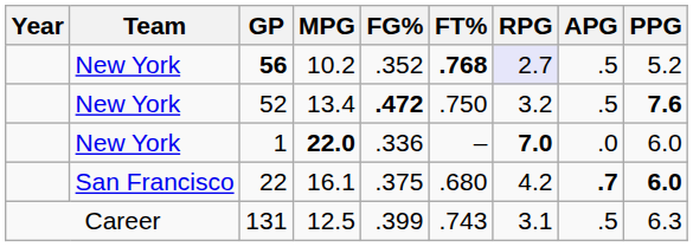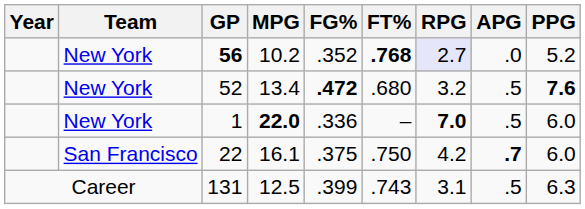 <table class="wikitable sortable" style="font-size:95%; text-align:right;">
 <tr>
 <th>Year</th>
 <th>Team</th>
 <th>GP</th>
 <th>MPG</th>
 <th>FG%</th>
 <th>FT%</th>
 <th>RPG</th>
 <th>APG</th>
 <th>PPG</th>
 </tr>
 <tr>
 <td style="text-align:left;"></td>
 <td style="text-align:left;"><a href='#'>New York</a></td>
 <td><strong>56</strong></td>
 <td>10.2</td>
 <td>.352</td>
 <td><strong>.768</strong></td>
 <td style="background: lavender;">2.7</td>
-<td>.5</td>
+<td>.0</td>
 <td>5.2</td>
 </tr>
 <tr>
 <td style="text-align:left;"></td>
 <td style="text-align:left;"><a href='#'>New York</a></td>
 <td>52</td>
 <td>13.4</td>
 <td><strong>.472</strong></td>
-<td>.750</td>
+<td>.680</td>
 <td>3.2</td>
 <td>.5</td>
 <td><strong>7.6</strong></td>
 </tr>
 <tr>
 <td style="text-align:left;"></td>
 <td style="text-align:left;"><a href='#'>New York</a></td>
 <td>1</td>
 <td><strong>22.0</strong></td>
 <td>.336</td>
 <td>–</td>
 <td><strong>7.0</strong></td>
-<td>.0</td>
+<td>.5</td>
 <td>6.0</td>
 </tr>
 <tr>
 <td style="text-align:left;"></td>
 <td style="text-align:left;"><a href='#'>San Francisco</a></td>
 <td>22</td>
 <td>16.1</td>
 <td>.375</td>
-<td>.680</td>
+<td>.750</td>
 <td>4.2</td>
 <td><strong>.7</strong></td>
-<td><strong>6.0</strong></td>
+<td>6.0</td>
 </tr>
 <tr class="sortbottom">
 <td style="text-align:center;" colspan="2">Career</td>
 <td>131</td>
 <td>12.5</td>
 <td>.399</td>
 <td>.743</td>
 <td>3.1</td>
 <td>.5</td>
 <td>6.3</td>
 </tr>
 </table>
